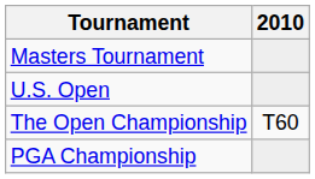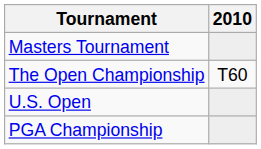 <table class="wikitable" style="font-size:95%;text-align:center;">
 <tr>
 <th>Tournament</th>
 <th>2010</th>
 </tr>
 <tr>
 <td align="left"><a href='#'>Masters Tournament</a></td>
 <td style="background:#eeeeee;"></td>
 </tr>
 <tr>
+<td align="left"><a href='#'>The Open Championship</a></td>
+<td align="center">T60</td>
+</tr>
+<tr>
 <td align="left"><a href='#'>U.S. Open</a></td>
 <td style="background:#eeeeee;"></td>
-</tr>
-<tr>
-<td align="left"><a href='#'>The Open Championship</a></td>
-<td align="center">T60</td>
 </tr>
 <tr>
 <td align="left"><a href='#'>PGA Championship</a></td>
 <td style="background:#eeeeee;"></td>
 </tr>
 </table>
